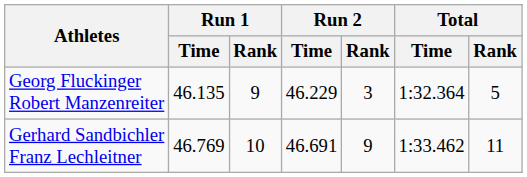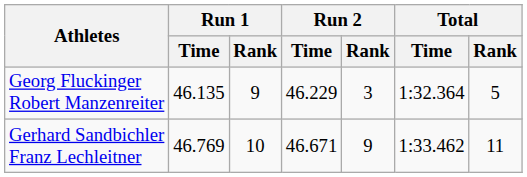 <table class="wikitable" border="1" style="font-size:90%">
 <tr>
 <th rowspan="2">Athletes</th>
 <th colspan="2">Run 1</th>
 <th colspan="2">Run 2</th>
 <th colspan="2">Total</th>
 </tr>
 <tr>
 <th>Time</th>
 <th>Rank</th>
 <th>Time</th>
 <th>Rank</th>
 <th>Time</th>
 <th>Rank</th>
 </tr>
 <tr>
 <td><a href='#'>Georg Fluckinger</a><br><a href='#'>Robert Manzenreiter</a></td>
 <td align="center">46.135</td>
 <td align="center">9</td>
 <td align="center">46.229</td>
 <td align="center">3</td>
 <td align="center">1:32.364</td>
 <td align="center">5</td>
 </tr>
 <tr>
 <td><a href='#'>Gerhard Sandbichler</a><br><a href='#'>Franz Lechleitner</a></td>
 <td align="center">46.769</td>
 <td align="center">10</td>
-<td align="center">46.691</td>
+<td align="center">46.671</td>
 <td align="center">9</td>
 <td align="center">1:33.462</td>
 <td align="center">11</td>
 </tr>
 </table>
